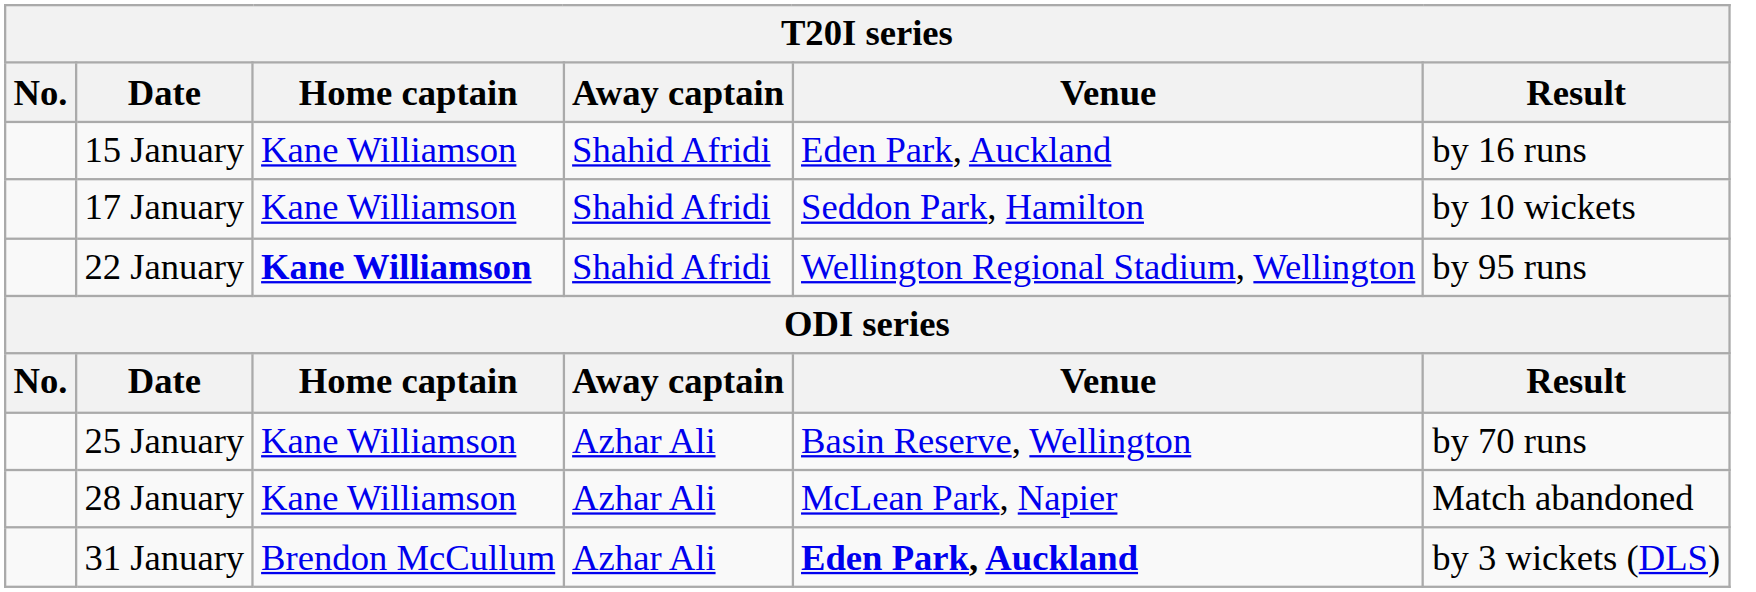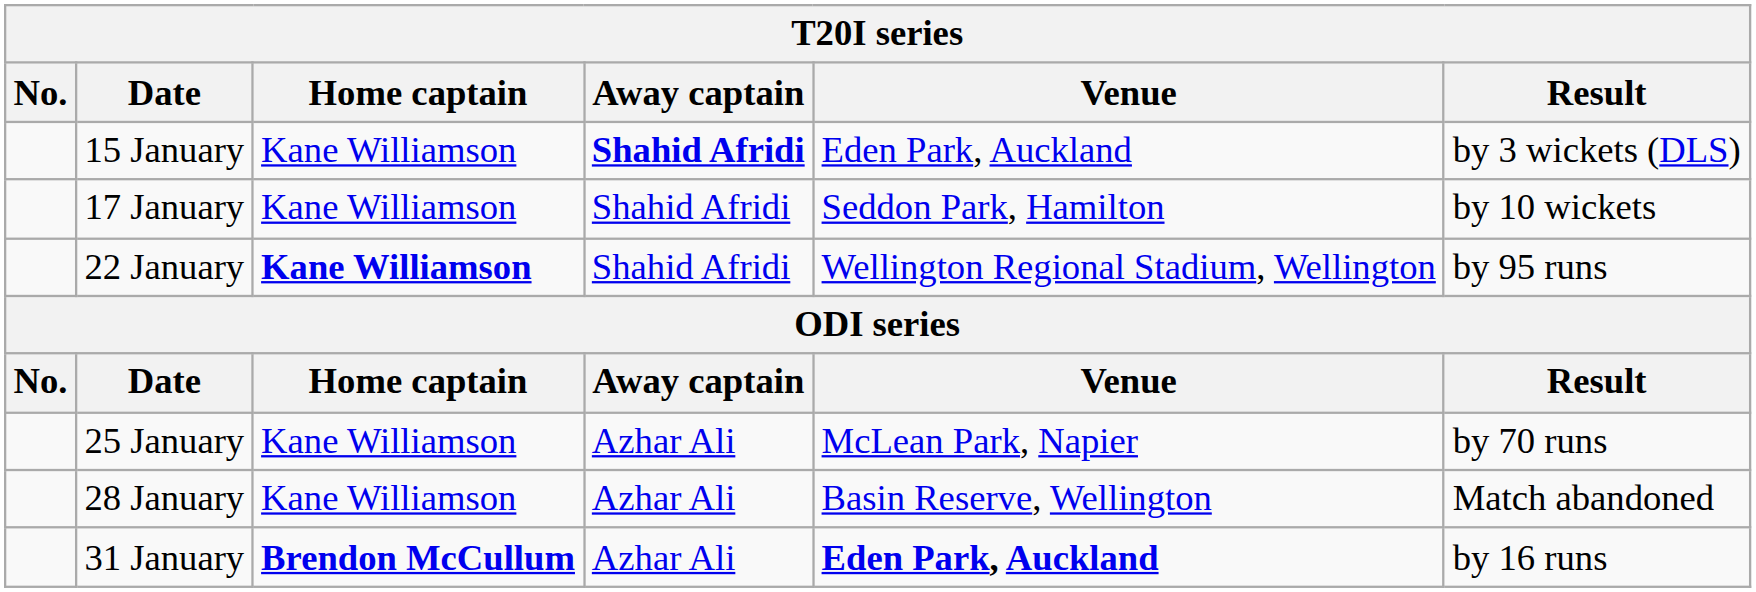 <table class="wikitable">
 <tr>
 <th colspan="9">T20I series</th>
 </tr>
 <tr>
 <th>No.</th>
 <th>Date</th>
 <th>Home captain</th>
 <th>Away captain</th>
 <th>Venue</th>
 <th>Result</th>
 </tr>
 <tr>
 <td></td>
 <td>15 January</td>
 <td><a href='#'>Kane Williamson</a></td>
-<td><a href='#'>Shahid Afridi</a></td>
+<td><strong><a href='#'>Shahid Afridi</a></strong></td>
 <td><a href='#'>Eden Park</a>, <a href='#'>Auckland</a></td>
-<td> by 16 runs</td>
+<td> by 3 wickets (<a href='#'>DLS</a>)</td>
 </tr>
 <tr>
 <td></td>
 <td>17 January</td>
 <td><a href='#'>Kane Williamson</a></td>
 <td><a href='#'>Shahid Afridi</a></td>
 <td><a href='#'>Seddon Park</a>, <a href='#'>Hamilton</a></td>
 <td> by 10 wickets</td>
 </tr>
 <tr>
 <td></td>
 <td>22 January</td>
 <td><strong><a href='#'>Kane Williamson</a></strong></td>
 <td><a href='#'>Shahid Afridi</a></td>
 <td><a href='#'>Wellington Regional Stadium</a>, <a href='#'>Wellington</a></td>
 <td> by 95 runs</td>
 </tr>
 <tr>
 <th colspan="9">ODI series</th>
 </tr>
 <tr>
 <th>No.</th>
 <th>Date</th>
 <th>Home captain</th>
 <th>Away captain</th>
 <th>Venue</th>
 <th>Result</th>
 </tr>
 <tr>
 <td></td>
 <td>25 January</td>
 <td><a href='#'>Kane Williamson</a></td>
 <td><a href='#'>Azhar Ali</a></td>
-<td><a href='#'>Basin Reserve</a>, <a href='#'>Wellington</a></td>
+<td><a href='#'>McLean Park</a>, <a href='#'>Napier</a></td>
 <td> by 70 runs</td>
 </tr>
 <tr>
 <td></td>
 <td>28 January</td>
 <td><a href='#'>Kane Williamson</a></td>
 <td><a href='#'>Azhar Ali</a></td>
-<td><a href='#'>McLean Park</a>, <a href='#'>Napier</a></td>
+<td><a href='#'>Basin Reserve</a>, <a href='#'>Wellington</a></td>
 <td>Match abandoned</td>
 </tr>
 <tr>
 <td></td>
 <td>31 January</td>
-<td><a href='#'>Brendon McCullum</a></td>
+<td><strong><a href='#'>Brendon McCullum</a></strong></td>
 <td><a href='#'>Azhar Ali</a></td>
 <td><strong><a href='#'>Eden Park</a>, <a href='#'>Auckland</a></strong></td>
-<td> by 3 wickets (<a href='#'>DLS</a>)</td>
+<td> by 16 runs</td>
 </tr>
 </table>
